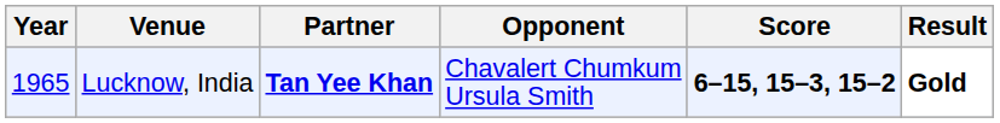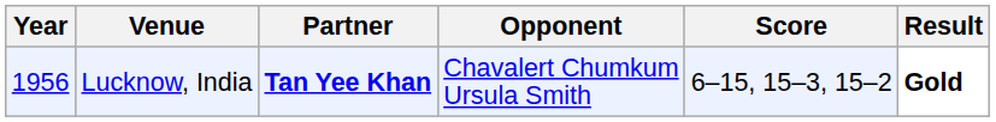 <table class="sortable wikitable" style="font-size: 90%;">
 <tr>
 <th>Year</th>
 <th>Venue</th>
 <th>Partner</th>
 <th>Opponent</th>
 <th>Score</th>
 <th>Result</th>
 </tr>
 <tr style="background:#ECF2FF">
-<td align="center"><a href='#'>1965</a></td>
+<td align="center"><a href='#'>1956</a></td>
 <td align="left"><a href='#'>Lucknow</a>, India</td>
 <td align="left"><strong> <a href='#'>Tan Yee Khan</a></strong></td>
 <td align="left"> <a href='#'>Chavalert Chumkum</a><br> <a href='#'>Ursula Smith</a></td>
-<td align="left"><strong>6–15, 15–3, 15–2</strong></td>
+<td align="left">6–15, 15–3, 15–2</td>
 <td style="text-align:left; background:white"> <strong>Gold</strong></td>
 </tr>
 </table>
